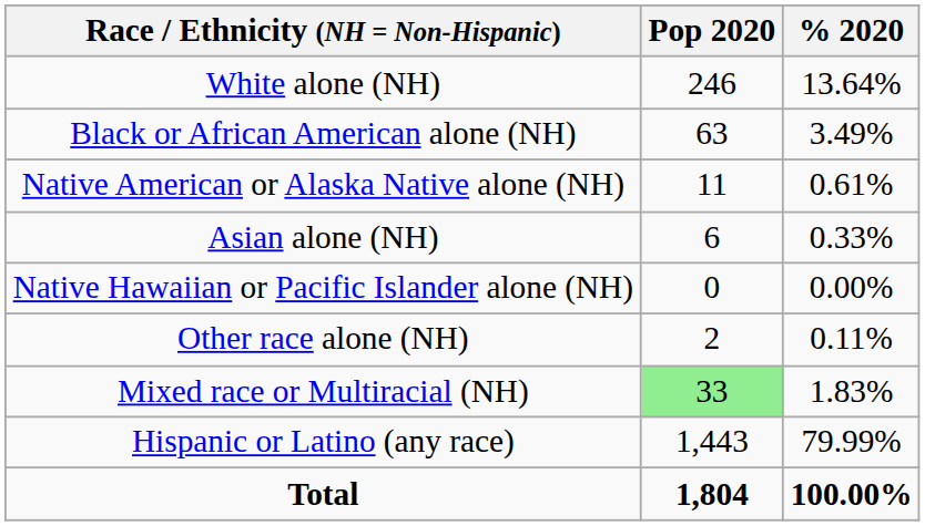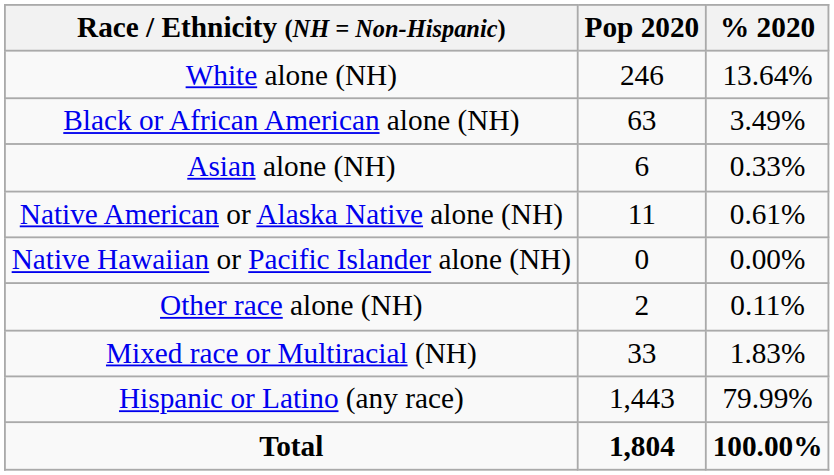 <table class="wikitable" style="text-align:center;">
 <tr>
 <th>Race / Ethnicity <small>(<em>NH = Non-Hispanic</em>)</small></th>
 <th>Pop 2020</th>
 <th>% 2020</th>
 </tr>
 <tr>
 <td><a href='#'>White</a> alone (NH)</td>
 <td>246</td>
 <td>13.64%</td>
 </tr>
 <tr>
 <td><a href='#'>Black or African American</a> alone (NH)</td>
 <td>63</td>
 <td>3.49%</td>
 </tr>
 <tr>
+<td><a href='#'>Asian</a> alone (NH)</td>
+<td>6</td>
+<td>0.33%</td>
+</tr>
+<tr>
 <td><a href='#'>Native American</a> or <a href='#'>Alaska Native</a> alone (NH)</td>
 <td>11</td>
 <td>0.61%</td>
-</tr>
-<tr>
-<td><a href='#'>Asian</a> alone (NH)</td>
-<td>6</td>
-<td>0.33%</td>
 </tr>
 <tr>
 <td><a href='#'>Native Hawaiian</a> or <a href='#'>Pacific Islander</a> alone (NH)</td>
 <td>0</td>
 <td>0.00%</td>
 </tr>
 <tr>
 <td><a href='#'>Other race</a> alone (NH)</td>
 <td>2</td>
 <td>0.11%</td>
 </tr>
 <tr>
 <td><a href='#'>Mixed race or Multiracial</a> (NH)</td>
-<td style="background: lightgreen;">33</td>
+<td>33</td>
 <td>1.83%</td>
 </tr>
 <tr>
 <td><a href='#'>Hispanic or Latino</a> (any race)</td>
 <td>1,443</td>
 <td>79.99%</td>
 </tr>
 <tr>
 <td><strong>Total</strong></td>
 <td><strong>1,804</strong></td>
 <td><strong>100.00%</strong></td>
 </tr>
 </table>
